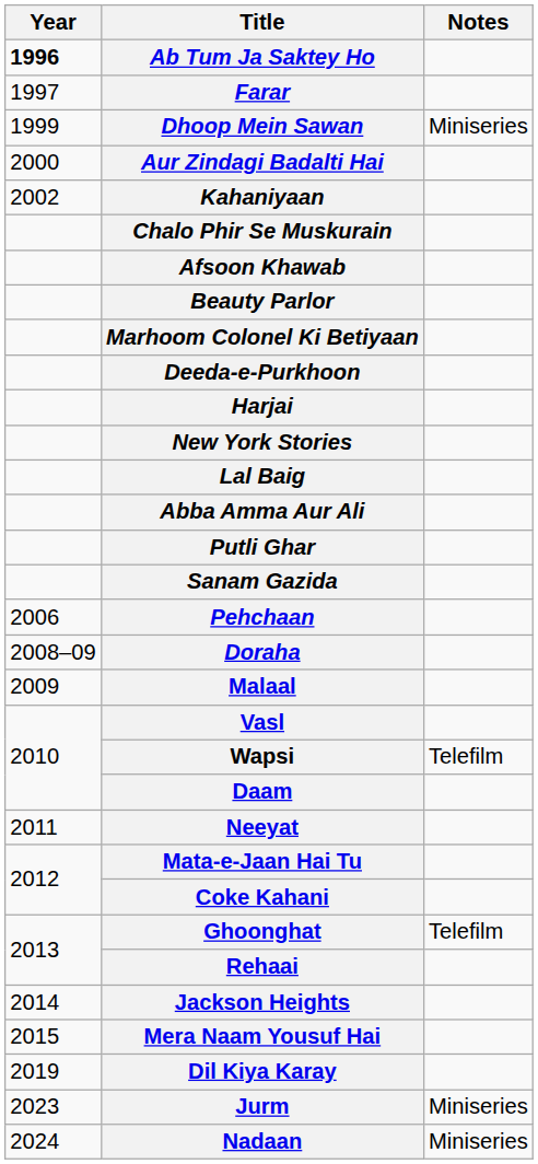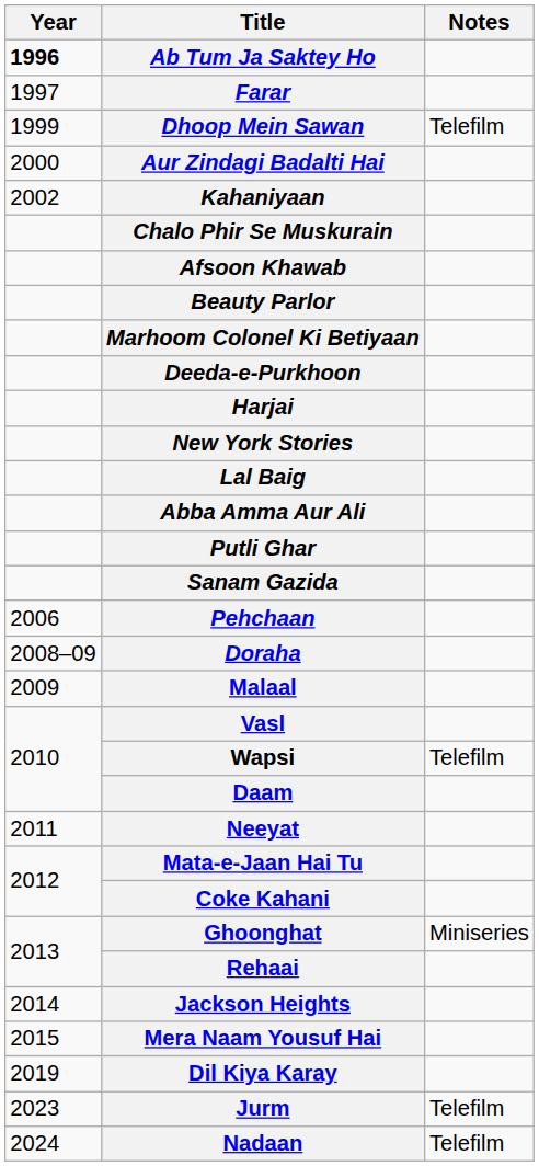 <table class="wikitable sortable plainrowheaders">
 <tr>
 <th>Year</th>
 <th>Title</th>
 <th>Notes</th>
 </tr>
 <tr>
 <td><strong>1996</strong></td>
 <th scope="row"><em><a href='#'>Ab Tum Ja Saktey Ho</a></em></th>
 <td></td>
 </tr>
 <tr>
 <td>1997</td>
 <th scope="row"><em><a href='#'>Farar</a></em></th>
 <td></td>
 </tr>
 <tr>
 <td>1999</td>
 <th scope="row"><em><a href='#'>Dhoop Mein Sawan</a></em></th>
-<td>Miniseries</td>
+<td>Telefilm</td>
 </tr>
 <tr>
 <td>2000</td>
 <th scope="row"><em><a href='#'>Aur Zindagi Badalti Hai</a></em></th>
 <td></td>
 </tr>
 <tr>
 <td>2002</td>
 <th scope="row"><em>Kahaniyaan</em></th>
 <td></td>
 </tr>
 <tr>
 <td></td>
 <th scope="row"><em>Chalo Phir Se Muskurain</em></th>
 <td></td>
 </tr>
 <tr>
 <td></td>
 <th scope="row"><em>Afsoon Khawab</em></th>
 <td></td>
 </tr>
 <tr>
 <td></td>
 <th scope="row"><em>Beauty Parlor</em></th>
 <td></td>
 </tr>
 <tr>
 <td></td>
 <th scope="row"><em>Marhoom Colonel Ki Betiyaan</em></th>
 <td></td>
 </tr>
 <tr>
 <td></td>
 <th scope="row"><em>Deeda-e-Purkhoon</em></th>
 <td></td>
 </tr>
 <tr>
 <td></td>
 <th scope="row"><em>Harjai</em></th>
 <td></td>
 </tr>
 <tr>
 <td></td>
 <th scope="row"><em>New York Stories</em></th>
 <td></td>
 </tr>
 <tr>
 <td></td>
 <th scope="row"><em>Lal Baig</em></th>
 <td></td>
 </tr>
 <tr>
 <td></td>
 <th scope="row"><em>Abba Amma Aur Ali</em></th>
 <td></td>
 </tr>
 <tr>
 <td></td>
 <th scope="row"><em>Putli Ghar</em></th>
 <td></td>
 </tr>
 <tr>
 <td></td>
 <th scope="row"><em>Sanam Gazida</em></th>
 <td></td>
 </tr>
 <tr>
 <td>2006</td>
 <th scope="row"><em><a href='#'>Pehchaan</a></em></th>
 <td></td>
 </tr>
 <tr>
 <td>2008–09</td>
 <th scope="row"><em><a href='#'>Doraha</a></th>
 <td></td>
 </tr>
 <tr>
 <td>2009</td>
 <th scope="row"></em><a href='#'>Malaal</a><em></th>
 <td></td>
 </tr>
 <tr>
 <td rowspan="3">2010</td>
 <th scope="row"></em><a href='#'>Vasl</a><em></th>
 <td></td>
 </tr>
 <tr>
 <th scope="row"></em>Wapsi<em></th>
 <td>Telefilm</td>
 </tr>
 <tr>
 <th scope="row"></em><a href='#'>Daam</a><em></th>
 <td></td>
 </tr>
 <tr>
 <td>2011</td>
 <th scope="row"></em><a href='#'>Neeyat</a><em></th>
 <td></td>
 </tr>
 <tr>
 <td rowspan="2">2012</td>
 <th scope="row"></em><a href='#'>Mata-e-Jaan Hai Tu</a><em></th>
 <td></td>
 </tr>
 <tr>
 <th scope="row"></em><a href='#'>Coke Kahani</a><em></th>
 <td></td>
 </tr>
 <tr>
 <td rowspan="2">2013</td>
 <th scope="row"></em><a href='#'>Ghoonghat</a><em></th>
-<td>Telefilm</td>
+<td>Miniseries</td>
 </tr>
 <tr>
 <th scope="row"></em><a href='#'>Rehaai</a><em></th>
 <td></td>
 </tr>
 <tr>
 <td>2014</td>
 <th scope="row"></em><a href='#'>Jackson Heights</a><em></th>
 <td></td>
 </tr>
 <tr>
 <td>2015</td>
 <th scope="row"></em><a href='#'>Mera Naam Yousuf Hai</a><em></th>
 <td></td>
 </tr>
 <tr>
 <td>2019</td>
 <th scope="row"></em><a href='#'>Dil Kiya Karay</a><em></th>
 <td></td>
 </tr>
 <tr>
 <td>2023</td>
 <th scope="row"></em><a href='#'>Jurm</a><em></th>
-<td>Miniseries</td>
+<td>Telefilm</td>
 </tr>
 <tr>
 <td>2024</td>
 <th scope="row"></em><a href='#'>Nadaan</a><em></th>
-<td>Miniseries</td>
+<td>Telefilm</td>
 </tr>
 </table>
